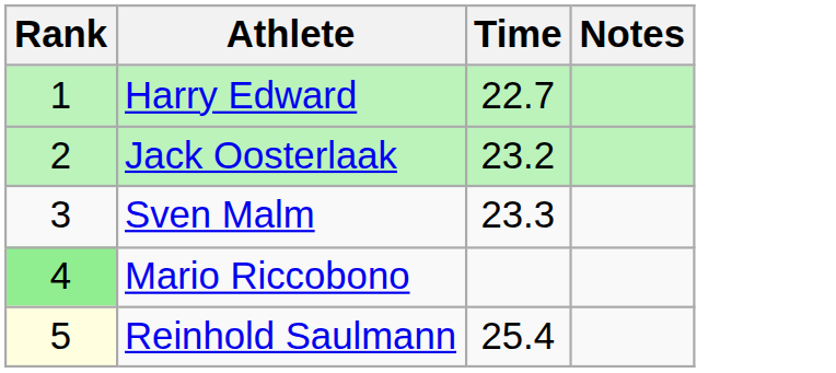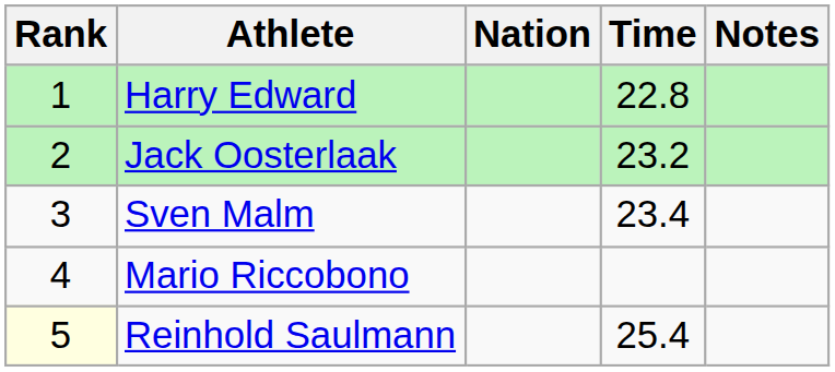 <table class="wikitable sortable" style="text-align:center">
 <tr>
 <th>Rank</th>
 <th>Athlete</th>
+<th>Nation</th>
 <th>Time</th>
 <th>Notes</th>
 </tr>
 <tr bgcolor=bbf3bb>
 <td>1</td>
 <td align=left><a href='#'>Harry Edward</a></td>
-<td>22.7</td>
+<td align=left></td>
+<td>22.8</td>
 <td></td>
 </tr>
 <tr bgcolor=bbf3bb>
 <td>2</td>
 <td align=left><a href='#'>Jack Oosterlaak</a></td>
+<td align=left></td>
 <td>23.2</td>
 <td></td>
 </tr>
 <tr>
 <td>3</td>
 <td align=left><a href='#'>Sven Malm</a></td>
-<td>23.3</td>
+<td align=left></td>
+<td>23.4</td>
 <td></td>
 </tr>
 <tr>
-<td style="background: lightgreen;">4</td>
+<td>4</td>
 <td align=left><a href='#'>Mario Riccobono</a></td>
+<td align=left></td>
 <td data-sort-value=30.0></td>
 <td></td>
 </tr>
 <tr>
 <td style="background: lightyellow;">5</td>
 <td align=left><a href='#'>Reinhold Saulmann</a></td>
+<td align=left></td>
 <td data-sort-value=30.0>25.4</td>
 <td></td>
 </tr>
 </table>
